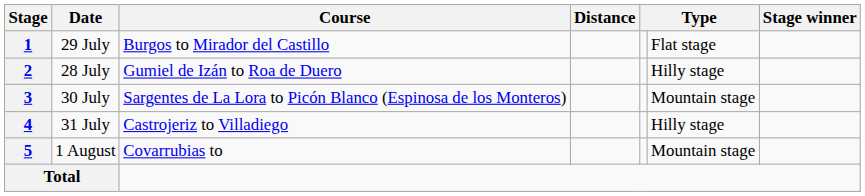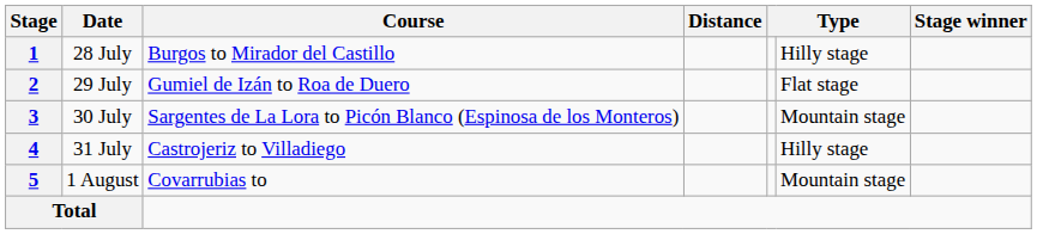 <table class="wikitable">
 <tr>
 <th scope="col">Stage</th>
 <th scope="col">Date</th>
 <th scope="col">Course</th>
 <th scope="col">Distance</th>
 <th scope="col" colspan="2">Type</th>
 <th scope="col">Stage winner</th>
 </tr>
 <tr>
 <th scope="row" style="text-align:center;"><a href='#'>1</a></th>
-<td style="text-align:center;">29 July</td>
+<td style="text-align:center;">28 July</td>
 <td><a href='#'>Burgos</a> to <a href='#'>Mirador del Castillo</a></td>
 <td style="text-align:center;"></td>
 <td></td>
-<td>Flat stage</td>
+<td>Hilly stage</td>
 <td></td>
 </tr>
 <tr>
 <th scope="row" style="text-align:center;"><a href='#'>2</a></th>
-<td style="text-align:center;">28 July</td>
+<td style="text-align:center;">29 July</td>
 <td><a href='#'>Gumiel de Izán</a> to <a href='#'>Roa de Duero</a></td>
 <td style="text-align:center;"></td>
 <td></td>
-<td>Hilly stage</td>
+<td>Flat stage</td>
 <td></td>
 </tr>
 <tr>
 <th scope="row" style="text-align:center;"><a href='#'>3</a></th>
 <td style="text-align:center;">30 July</td>
 <td><a href='#'>Sargentes de La Lora</a> to <a href='#'>Picón Blanco</a> (<a href='#'>Espinosa de los Monteros</a>)</td>
 <td style="text-align:center;"></td>
 <td></td>
 <td>Mountain stage</td>
 <td></td>
 </tr>
 <tr>
 <th scope="row" style="text-align:center;"><a href='#'>4</a></th>
 <td style="text-align:center;">31 July</td>
 <td><a href='#'>Castrojeriz</a> to <a href='#'>Villadiego</a></td>
 <td style="text-align:center;"></td>
 <td></td>
 <td>Hilly stage</td>
 <td></td>
 </tr>
 <tr>
 <th scope="row" style="text-align:center;"><a href='#'>5</a></th>
 <td style="text-align:center;">1 August</td>
 <td><a href='#'>Covarrubias</a> to </td>
 <td style="text-align:center;"></td>
 <td></td>
 <td>Mountain stage</td>
 <td></td>
 </tr>
 <tr>
 <th colspan="2">Total</th>
 <td colspan="5" style="text-align:center;"></td>
 </tr>
 </table>
